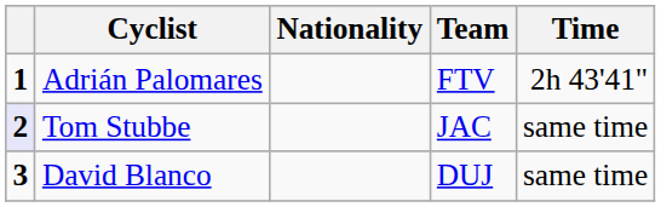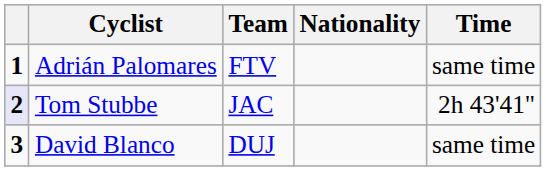 <table class="wikitable">
 <tr>
 <th></th>
 <th>Cyclist</th>
+<th>Team</th>
 <th>Nationality</th>
-<th>Team</th>
 <th>Time</th>
 </tr>
 <tr>
 <td><strong>1</strong></td>
 <td><a href='#'>Adrián Palomares</a></td>
+<td><a href='#'>FTV</a></td>
 <td></td>
-<td><a href='#'>FTV</a></td>
-<td align="right">2h 43'41"</td>
+<td align="right">same time</td>
 </tr>
 <tr>
 <td style="background: lavender;"><strong>2</strong></td>
 <td><a href='#'>Tom Stubbe</a></td>
+<td><a href='#'>JAC</a></td>
 <td></td>
-<td><a href='#'>JAC</a></td>
-<td align="right">same time</td>
+<td align="right">2h 43'41"</td>
 </tr>
 <tr>
 <td><strong>3</strong></td>
 <td><a href='#'>David Blanco</a></td>
+<td><a href='#'>DUJ</a></td>
 <td></td>
-<td><a href='#'>DUJ</a></td>
 <td align="right">same time</td>
 </tr>
 </table>
